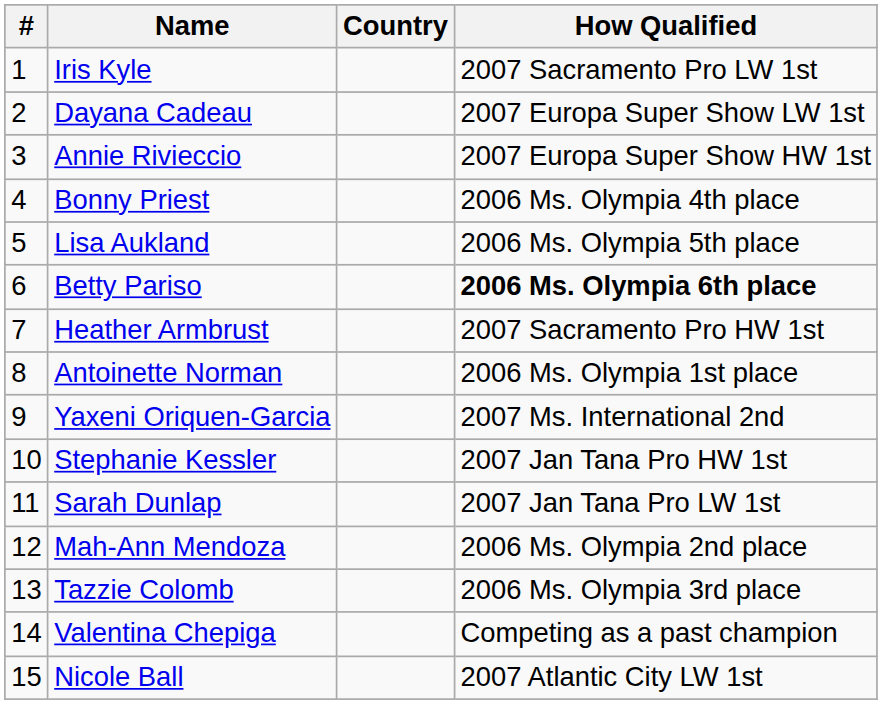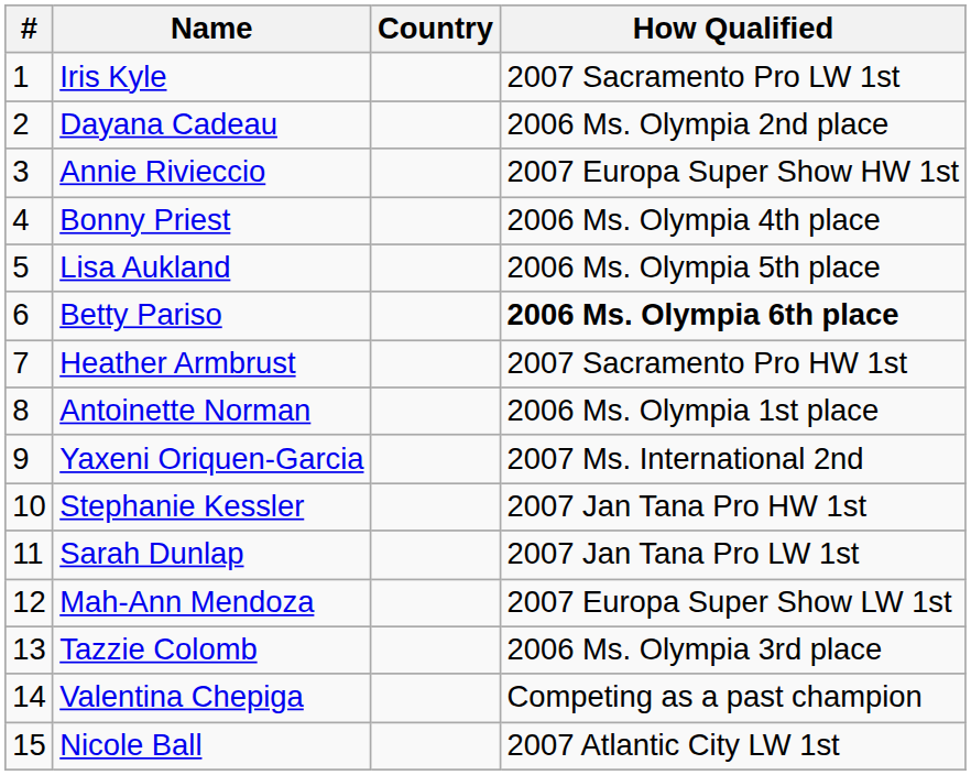 <table class="wikitable">
 <tr>
 <th>#</th>
 <th>Name</th>
 <th>Country</th>
 <th>How Qualified</th>
 </tr>
 <tr>
 <td>1</td>
 <td><a href='#'>Iris Kyle</a></td>
 <td></td>
 <td>2007 Sacramento Pro LW 1st</td>
 </tr>
 <tr>
 <td>2</td>
 <td><a href='#'>Dayana Cadeau</a></td>
 <td></td>
-<td>2007 Europa Super Show LW 1st</td>
+<td>2006 Ms. Olympia 2nd place</td>
 </tr>
 <tr>
 <td>3</td>
 <td><a href='#'>Annie Rivieccio</a></td>
 <td></td>
 <td>2007 Europa Super Show HW 1st</td>
 </tr>
 <tr>
 <td>4</td>
 <td><a href='#'>Bonny Priest</a></td>
 <td></td>
 <td>2006 Ms. Olympia 4th place</td>
 </tr>
 <tr>
 <td>5</td>
 <td><a href='#'>Lisa Aukland</a></td>
 <td></td>
 <td>2006 Ms. Olympia 5th place</td>
 </tr>
 <tr>
 <td>6</td>
 <td><a href='#'>Betty Pariso</a></td>
 <td></td>
 <td><strong>2006 Ms. Olympia 6th place</strong></td>
 </tr>
 <tr>
 <td>7</td>
 <td><a href='#'>Heather Armbrust</a></td>
 <td></td>
 <td>2007 Sacramento Pro HW 1st</td>
 </tr>
 <tr>
 <td>8</td>
 <td><a href='#'>Antoinette Norman</a></td>
 <td></td>
 <td>2006 Ms. Olympia 1st place</td>
 </tr>
 <tr>
 <td>9</td>
 <td><a href='#'>Yaxeni Oriquen-Garcia</a></td>
 <td></td>
 <td>2007 Ms. International 2nd</td>
 </tr>
 <tr>
 <td>10</td>
 <td><a href='#'>Stephanie Kessler</a></td>
 <td></td>
 <td>2007 Jan Tana Pro HW 1st</td>
 </tr>
 <tr>
 <td>11</td>
 <td><a href='#'>Sarah Dunlap</a></td>
 <td></td>
 <td>2007 Jan Tana Pro LW 1st</td>
 </tr>
 <tr>
 <td>12</td>
 <td><a href='#'>Mah-Ann Mendoza</a></td>
 <td></td>
-<td>2006 Ms. Olympia 2nd place</td>
+<td>2007 Europa Super Show LW 1st</td>
 </tr>
 <tr>
 <td>13</td>
 <td><a href='#'>Tazzie Colomb</a></td>
 <td></td>
 <td>2006 Ms. Olympia 3rd place</td>
 </tr>
 <tr>
 <td>14</td>
 <td><a href='#'>Valentina Chepiga</a></td>
 <td></td>
 <td>Competing as a past champion</td>
 </tr>
 <tr>
 <td>15</td>
 <td><a href='#'>Nicole Ball</a></td>
 <td></td>
 <td>2007 Atlantic City LW 1st</td>
 </tr>
 </table>
